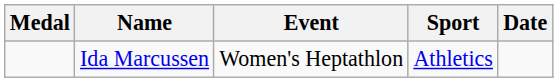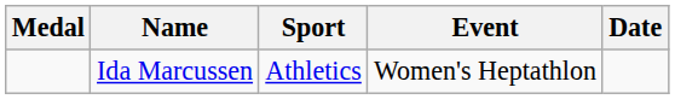 <table class="wikitable sortable" style="font-size: 95%;">
 <tr>
 <th>Medal</th>
 <th>Name</th>
+<th>Sport</th>
 <th>Event</th>
-<th>Sport</th>
 <th>Date</th>
 </tr>
 <tr>
 <td></td>
 <td><a href='#'>Ida Marcussen</a></td>
+<td><a href='#'>Athletics</a></td>
 <td>Women's Heptathlon</td>
-<td><a href='#'>Athletics</a></td>
 <td></td>
 </tr>
 </table>
